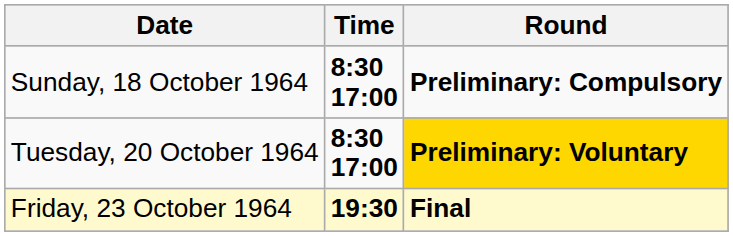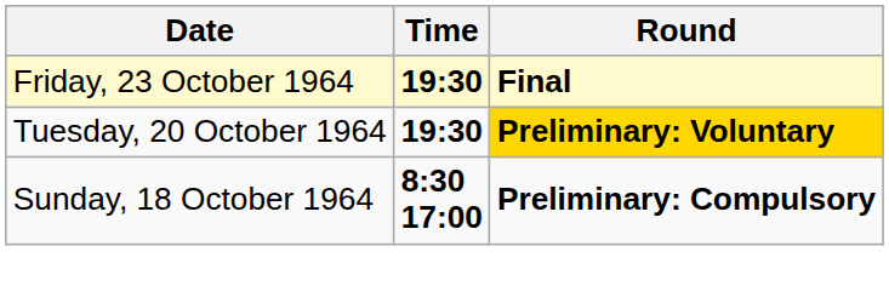 <table class="wikitable">
 <tr>
 <th>Date</th>
 <th>Time</th>
 <th>Round</th>
 </tr>
+<tr style=background:lemonchiffon>
+<td>Friday, 23 October 1964</td>
+<td><strong>19:30</strong></td>
+<td><strong>Final</strong></td>
+</tr>
+<tr>
+<td>Tuesday, 20 October 1964</td>
+<td><strong>19:30</strong></td>
+<td style="background: gold;"><strong>Preliminary: Voluntary</strong></td>
+</tr>
 <tr>
 <td>Sunday, 18 October 1964</td>
 <td><strong>8:30</strong><br><strong>17:00</strong></td>
 <td><strong>Preliminary: Compulsory</strong></td>
 </tr>
-<tr>
-<td>Tuesday, 20 October 1964</td>
-<td><strong>8:30</strong><br><strong>17:00</strong></td>
-<td style="background: gold;"><strong>Preliminary: Voluntary</strong></td>
-</tr>
-<tr style=background:lemonchiffon>
-<td>Friday, 23 October 1964</td>
-<td><strong>19:30</strong></td>
-<td><strong>Final</strong></td>
-</tr>
 </table>
